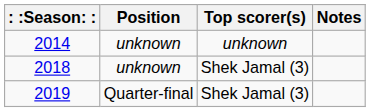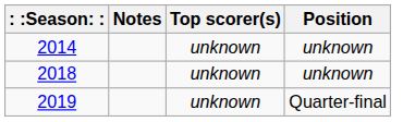 <table class="wikitable" style="text-align:center; font-size:90%">
 <tr>
 <th>: :Season: :</th>
+<th>Notes</th>
+<th>Top scorer(s)</th>
 <th>Position</th>
-<th>Top scorer(s)</th>
-<th>Notes</th>
 </tr>
 <tr>
 <td><a href='#'>2014</a></td>
+<td></td>
 <td><em>unknown</em></td>
 <td><em>unknown</em></td>
-<td></td>
 </tr>
 <tr>
 <td><a href='#'>2018</a></td>
+<td></td>
 <td><em>unknown</em></td>
-<td>Shek Jamal (3)</td>
-<td></td>
+<td><em>unknown</em></td>
 </tr>
 <tr>
 <td><a href='#'>2019</a></td>
+<td></td>
+<td><em>unknown</em></td>
 <td>Quarter-final</td>
-<td>Shek Jamal (3)</td>
-<td></td>
 </tr>
 </table>
